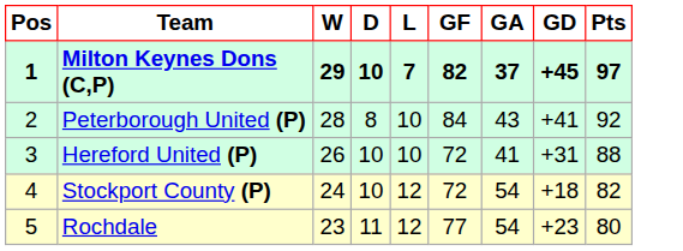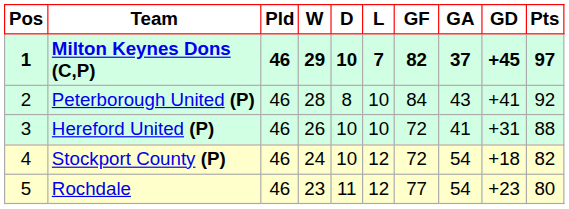 <table class="wikitable" style="text-align: center;">
 <tr>
 <th width=20 style="background:#FFFFFF; color:black; border:1px solid red;">Pos</th>
 <th width=175 style="background:#FFFFFF; color:black; border:1px solid red;">Team</th>
+<th width=20 style="background:#FFFFFF; color:black; border:1px solid red;">Pld</th>
 <th width=20 style="background:#FFFFFF; color:black; border:1px solid red;">W</th>
 <th width=20 style="background:#FFFFFF; color:black; border:1px solid red;">D</th>
 <th width=20 style="background:#FFFFFF; color:black; border:1px solid red;">L</th>
 <th width=30 style="background:#FFFFFF; color:black; border:1px solid red;">GF</th>
 <th width=30 style="background:#FFFFFF; color:black; border:1px solid red;">GA</th>
 <th width=30 style="background:#FFFFFF; color:black; border:1px solid red;">GD</th>
 <th width=20 style="background:#FFFFFF; color:black; border:1px solid red;">Pts</th>
 </tr>
 <tr bgcolor="#d0ffe3">
 <td><strong>1</strong></td>
 <td align=left><strong><a href='#'>Milton Keynes Dons</a></strong> <strong>(C,P)</strong></td>
+<td><strong>46</strong></td>
 <td><strong>29</strong></td>
 <td><strong>10</strong></td>
 <td><strong>7</strong></td>
 <td><strong>82</strong></td>
 <td><strong>37</strong></td>
 <td><strong>+45</strong></td>
 <td><strong>97</strong></td>
 </tr>
 <tr bgcolor="#d0ffe3">
 <td>2</td>
 <td align=left><a href='#'>Peterborough United</a> <strong>(P)</strong></td>
+<td>46</td>
 <td>28</td>
 <td>8</td>
 <td>10</td>
 <td>84</td>
 <td>43</td>
 <td>+41</td>
 <td>92</td>
 </tr>
 <tr bgcolor="#d0ffe3">
 <td>3</td>
 <td align=left><a href='#'>Hereford United</a> <strong>(P)</strong></td>
+<td>46</td>
 <td>26</td>
 <td>10</td>
 <td>10</td>
 <td>72</td>
 <td>41</td>
 <td>+31</td>
 <td>88</td>
 </tr>
 <tr bgcolor="#ffffcc">
 <td>4</td>
 <td align=left><a href='#'>Stockport County</a> <strong>(P)</strong></td>
+<td>46</td>
 <td>24</td>
 <td>10</td>
 <td>12</td>
 <td>72</td>
 <td>54</td>
 <td>+18</td>
 <td>82</td>
 </tr>
 <tr bgcolor="#ffffcc">
 <td>5</td>
 <td align=left><a href='#'>Rochdale</a></td>
+<td>46</td>
 <td>23</td>
 <td>11</td>
 <td>12</td>
 <td>77</td>
 <td>54</td>
 <td>+23</td>
 <td>80</td>
 </tr>
 </table>
